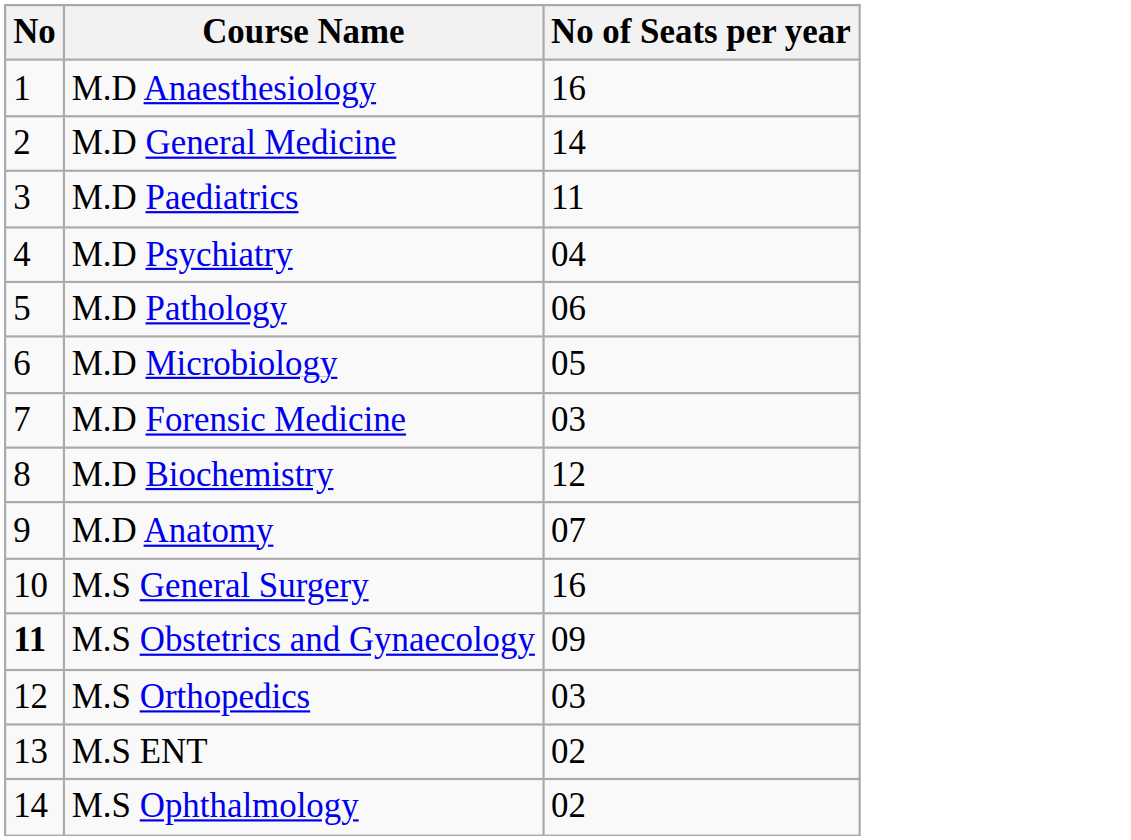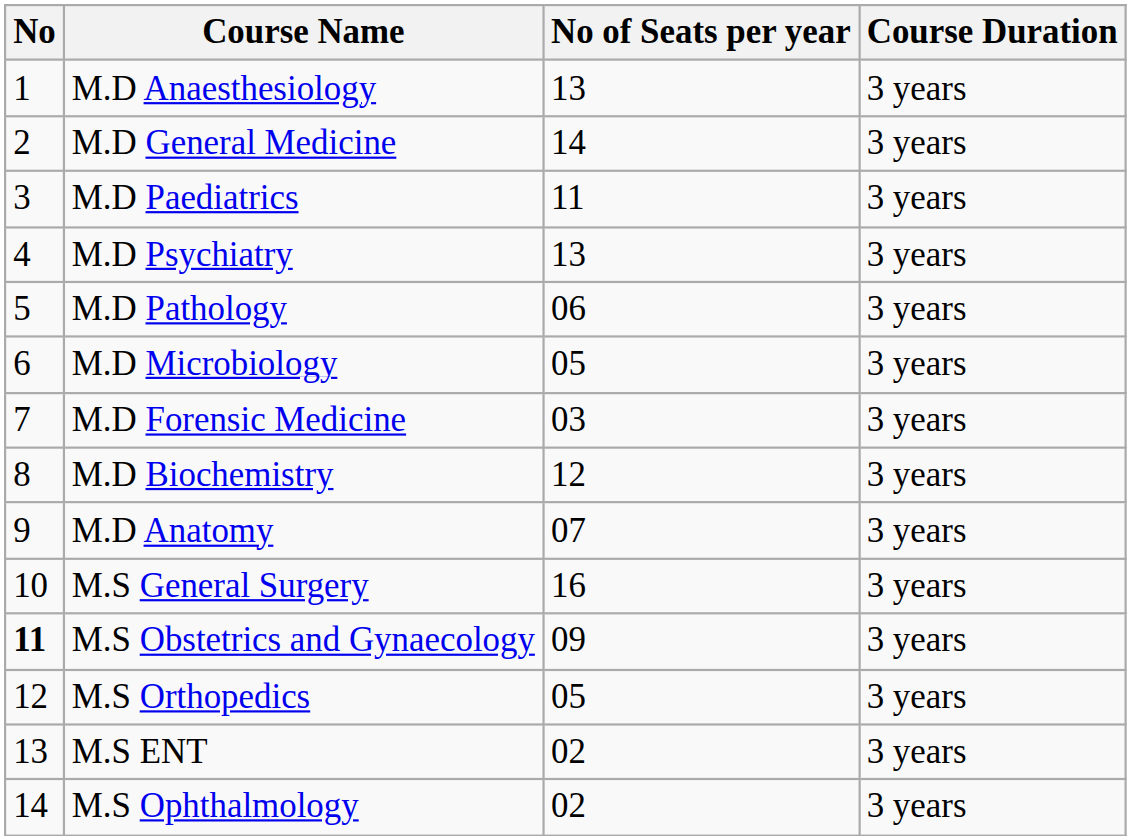 <table class="wikitable sortable">
 <tr style="text-align:center; background:#f0f0f0;">
 <th>No</th>
 <th>Course Name</th>
 <th>No of Seats per year</th>
+<th>Course Duration</th>
 </tr>
 <tr>
 <td>1</td>
 <td>M.D <a href='#'>Anaesthesiology</a></td>
-<td>16</td>
+<td>13</td>
+<td>3 years</td>
 </tr>
 <tr>
 <td>2</td>
 <td>M.D <a href='#'>General Medicine</a></td>
 <td>14</td>
+<td>3 years</td>
 </tr>
 <tr>
 <td>3</td>
 <td>M.D <a href='#'>Paediatrics</a></td>
 <td>11</td>
+<td>3 years</td>
 </tr>
 <tr>
 <td>4</td>
 <td>M.D <a href='#'>Psychiatry</a></td>
-<td>04</td>
+<td>13</td>
+<td>3 years</td>
 </tr>
 <tr>
 <td>5</td>
 <td>M.D <a href='#'>Pathology</a></td>
 <td>06</td>
+<td>3 years</td>
 </tr>
 <tr>
 <td>6</td>
 <td>M.D <a href='#'>Microbiology</a></td>
 <td>05</td>
+<td>3 years</td>
 </tr>
 <tr>
 <td>7</td>
 <td>M.D <a href='#'>Forensic Medicine</a></td>
 <td>03</td>
+<td>3 years</td>
 </tr>
 <tr>
 <td>8</td>
 <td>M.D <a href='#'>Biochemistry</a></td>
 <td>12</td>
+<td>3 years</td>
 </tr>
 <tr>
 <td>9</td>
 <td>M.D <a href='#'>Anatomy</a></td>
 <td>07</td>
+<td>3 years</td>
 </tr>
 <tr>
 <td>10</td>
 <td>M.S <a href='#'>General Surgery</a></td>
 <td>16</td>
+<td>3 years</td>
 </tr>
 <tr>
 <td><strong>11</strong></td>
 <td>M.S <a href='#'>Obstetrics and Gynaecology</a></td>
 <td>09</td>
+<td>3 years</td>
 </tr>
 <tr>
 <td>12</td>
 <td>M.S <a href='#'>Orthopedics</a></td>
-<td>03</td>
+<td>05</td>
+<td>3 years</td>
 </tr>
 <tr>
 <td>13</td>
 <td>M.S ENT</td>
 <td>02</td>
+<td>3 years</td>
 </tr>
 <tr>
 <td>14</td>
 <td>M.S <a href='#'>Ophthalmology</a></td>
 <td>02</td>
+<td>3 years</td>
 </tr>
 </table>
